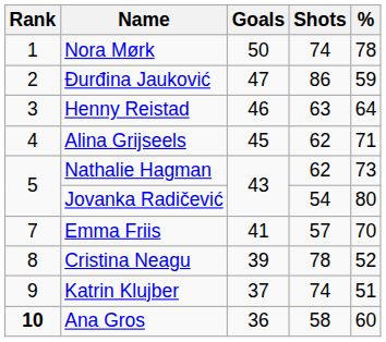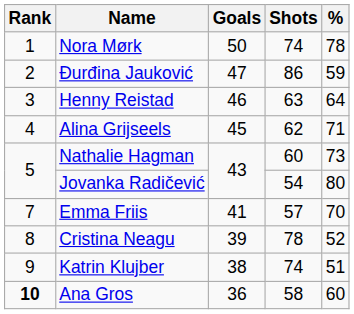 <table class="wikitable sortable" style="text-align: center;">
 <tr>
 <th>Rank</th>
 <th>Name</th>
 <th>Goals</th>
 <th>Shots</th>
 <th>%</th>
 </tr>
 <tr>
 <td>1</td>
 <td style="text-align: left;"> <a href='#'>Nora Mørk</a></td>
 <td>50</td>
 <td>74</td>
 <td>78</td>
 </tr>
 <tr>
 <td>2</td>
 <td style="text-align: left;"> <a href='#'>Đurđina Jauković</a></td>
 <td>47</td>
 <td>86</td>
 <td>59</td>
 </tr>
 <tr>
 <td>3</td>
 <td style="text-align: left;"> <a href='#'>Henny Reistad</a></td>
 <td>46</td>
 <td>63</td>
 <td>64</td>
 </tr>
 <tr>
 <td>4</td>
 <td style="text-align: left;"> <a href='#'>Alina Grijseels</a></td>
 <td>45</td>
 <td>62</td>
 <td>71</td>
 </tr>
 <tr>
 <td rowspan="2">5</td>
 <td style="text-align: left;"> <a href='#'>Nathalie Hagman</a></td>
 <td rowspan="2">43</td>
-<td>62</td>
+<td>60</td>
 <td>73</td>
 </tr>
 <tr>
 <td style="text-align: left;"> <a href='#'>Jovanka Radičević</a></td>
 <td>54</td>
 <td>80</td>
 </tr>
 <tr>
 <td>7</td>
 <td style="text-align: left;"> <a href='#'>Emma Friis</a></td>
 <td>41</td>
 <td>57</td>
 <td>70</td>
 </tr>
 <tr>
 <td>8</td>
 <td style="text-align: left;"> <a href='#'>Cristina Neagu</a></td>
 <td>39</td>
 <td>78</td>
 <td>52</td>
 </tr>
 <tr>
 <td>9</td>
 <td style="text-align: left;"> <a href='#'>Katrin Klujber</a></td>
-<td>37</td>
+<td>38</td>
 <td>74</td>
 <td>51</td>
 </tr>
 <tr>
 <td><strong>10</strong></td>
 <td style="text-align: left;"> <a href='#'>Ana Gros</a></td>
 <td>36</td>
 <td>58</td>
 <td>60</td>
 </tr>
 </table>
